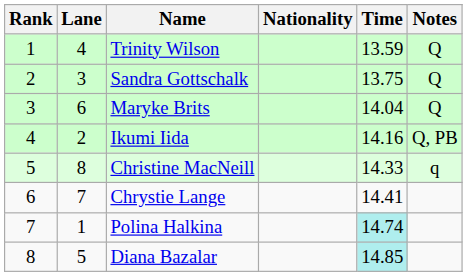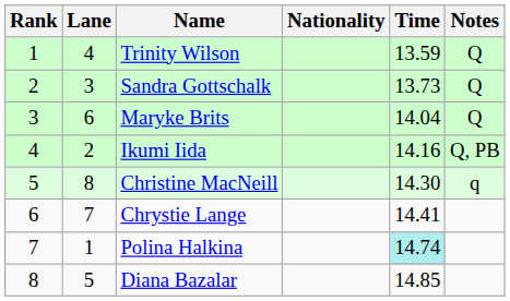 <table class="wikitable sortable" style="text-align:center">
 <tr>
 <th>Rank</th>
 <th>Lane</th>
 <th>Name</th>
 <th>Nationality</th>
 <th>Time</th>
 <th>Notes</th>
 </tr>
 <tr bgcolor=ccffcc>
 <td align=center>1</td>
 <td align=center>4</td>
 <td align=left><a href='#'>Trinity Wilson</a></td>
 <td align=left></td>
 <td>13.59</td>
 <td>Q</td>
 </tr>
 <tr bgcolor=ccffcc>
 <td align=center>2</td>
 <td align=center>3</td>
 <td align=left><a href='#'>Sandra Gottschalk</a></td>
 <td align=left></td>
-<td>13.75</td>
+<td>13.73</td>
 <td>Q</td>
 </tr>
 <tr bgcolor=ccffcc>
 <td align=center>3</td>
 <td align=center>6</td>
 <td align=left><a href='#'>Maryke Brits</a></td>
 <td align=left></td>
 <td>14.04</td>
 <td>Q</td>
 </tr>
 <tr bgcolor=ccffcc>
 <td align=center>4</td>
 <td align=center>2</td>
 <td align=left><a href='#'>Ikumi Iida</a></td>
 <td align=left></td>
 <td>14.16</td>
 <td>Q, PB</td>
 </tr>
 <tr bgcolor=ddffdd>
 <td align=center>5</td>
 <td align=center>8</td>
 <td align=left><a href='#'>Christine MacNeill</a></td>
 <td align=left></td>
-<td>14.33</td>
+<td>14.30</td>
 <td>q</td>
 </tr>
 <tr>
 <td align=center>6</td>
 <td align=center>7</td>
 <td align=left><a href='#'>Chrystie Lange</a></td>
 <td align=left></td>
 <td>14.41</td>
 <td></td>
 </tr>
 <tr>
 <td align=center>7</td>
 <td align=center>1</td>
 <td align=left><a href='#'>Polina Halkina</a></td>
 <td align=left></td>
 <td style="background: paleturquoise;">14.74</td>
 <td></td>
 </tr>
 <tr>
 <td align=center>8</td>
 <td align=center>5</td>
 <td align=left><a href='#'>Diana Bazalar</a></td>
 <td align=left></td>
-<td style="background: paleturquoise;">14.85</td>
+<td>14.85</td>
 <td></td>
 </tr>
 </table>
